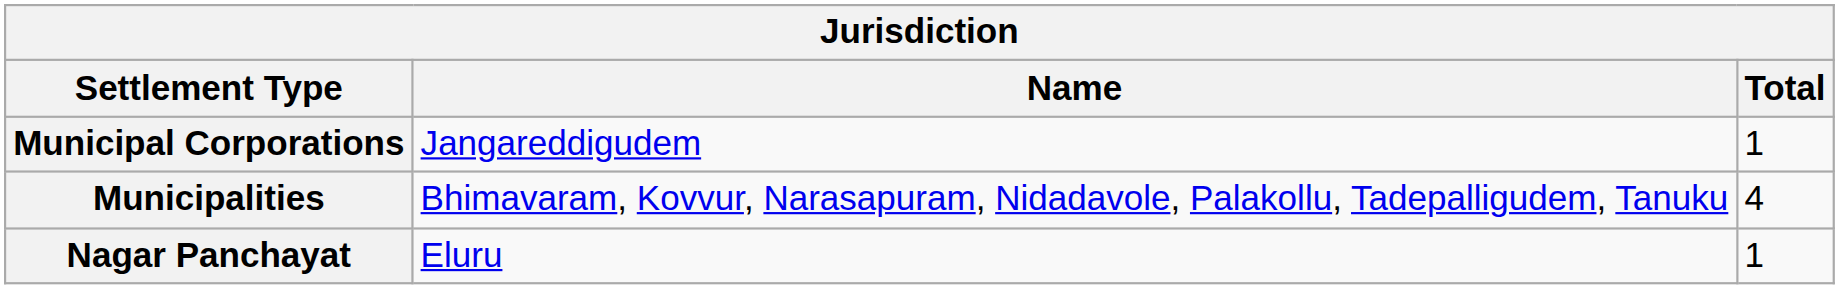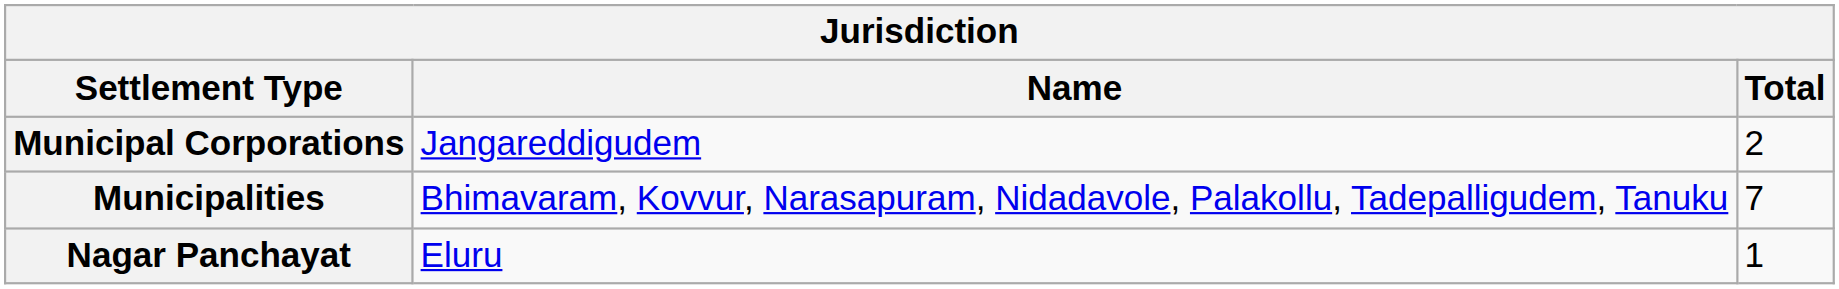 <table class="wikitable" style="width:200pt,">
 <tr>
 <th colspan="3" style="text-align: center,">Jurisdiction</th>
 </tr>
 <tr>
 <th style="text-align: center,">Settlement Type</th>
 <th style="text-align: center,">Name</th>
 <th style="text-align: center,">Total</th>
 </tr>
 <tr>
 <th>Municipal Corporations</th>
 <td><a href='#'>Jangareddigudem</a></td>
-<td>1</td>
+<td>2</td>
 </tr>
 <tr>
 <th>Municipalities</th>
 <td><a href='#'>Bhimavaram</a>, <a href='#'>Kovvur</a>, <a href='#'>Narasapuram</a>, <a href='#'>Nidadavole</a>, <a href='#'>Palakollu</a>, <a href='#'>Tadepalligudem</a>, <a href='#'>Tanuku</a></td>
-<td>4</td>
+<td>7</td>
 </tr>
 <tr>
 <th>Nagar Panchayat</th>
 <td><a href='#'>Eluru</a></td>
 <td>1</td>
 </tr>
 </table>
